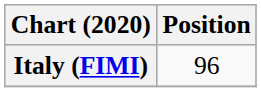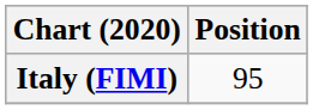 <table class="wikitable sortable plainrowheaders" style="text-align:center;">
 <tr>
 <th>Chart (2020)</th>
 <th>Position</th>
 </tr>
 <tr>
 <th scope="row">Italy (<a href='#'>FIMI</a>)</th>
-<td>96</td>
+<td>95</td>
 </tr>
 <tr>
 </tr>
 </table>
